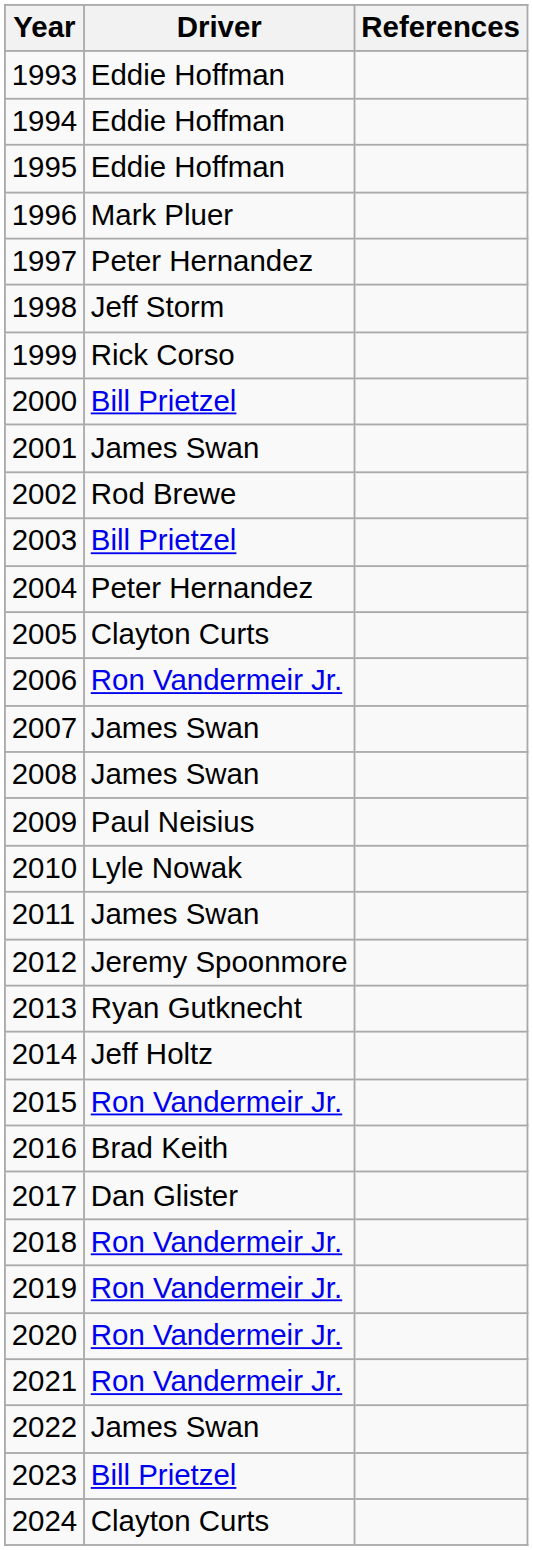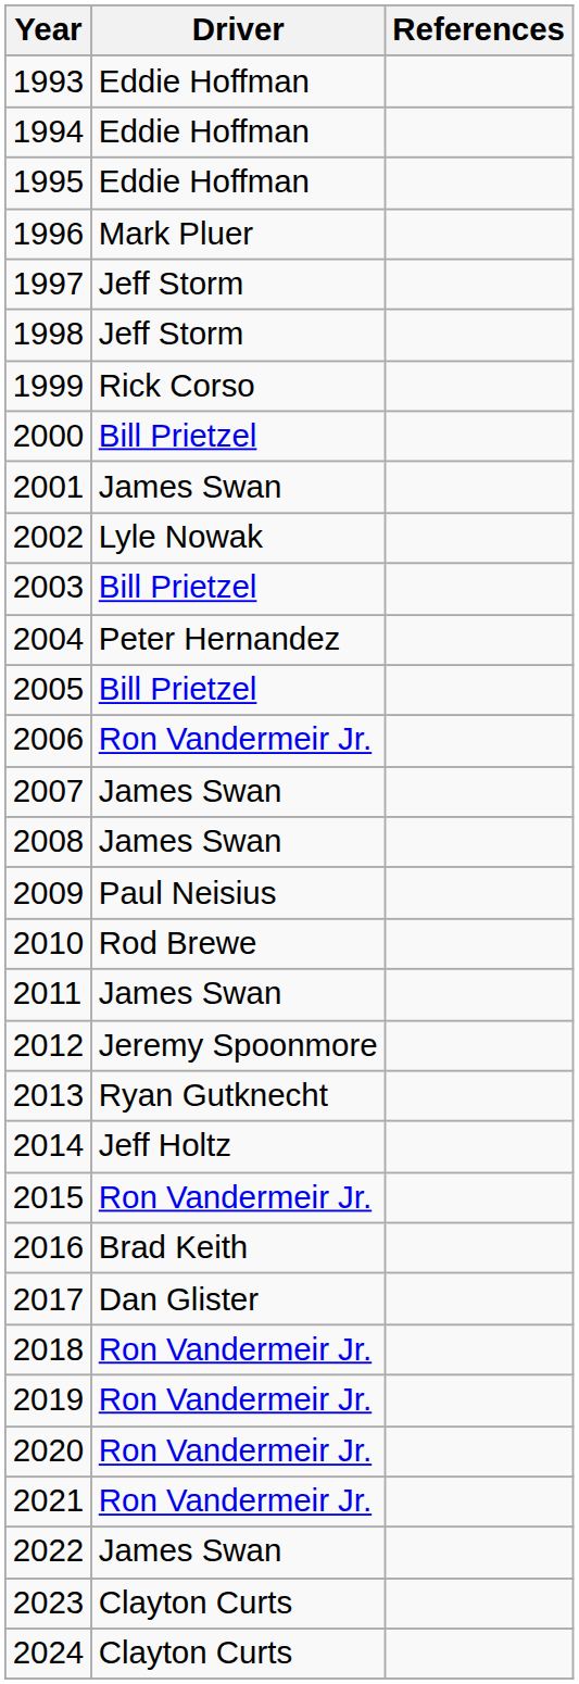 <table class="wikitable sortable">
 <tr>
 <th>Year</th>
 <th>Driver</th>
 <th>References</th>
 </tr>
 <tr>
 <td>1993</td>
 <td>Eddie Hoffman</td>
 <td></td>
 </tr>
 <tr>
 <td>1994</td>
 <td>Eddie Hoffman</td>
 <td></td>
 </tr>
 <tr>
 <td>1995</td>
 <td>Eddie Hoffman</td>
 <td></td>
 </tr>
 <tr>
 <td>1996</td>
 <td>Mark Pluer</td>
 <td></td>
 </tr>
 <tr>
 <td>1997</td>
-<td>Peter Hernandez</td>
+<td>Jeff Storm</td>
 <td></td>
 </tr>
 <tr>
 <td>1998</td>
 <td>Jeff Storm</td>
 <td></td>
 </tr>
 <tr>
 <td>1999</td>
 <td>Rick Corso</td>
 <td></td>
 </tr>
 <tr>
 <td>2000</td>
 <td><a href='#'>Bill Prietzel</a></td>
 <td></td>
 </tr>
 <tr>
 <td>2001</td>
 <td>James Swan</td>
 <td></td>
 </tr>
 <tr>
 <td>2002</td>
-<td>Rod Brewe</td>
+<td>Lyle Nowak</td>
 <td></td>
 </tr>
 <tr>
 <td>2003</td>
 <td><a href='#'>Bill Prietzel</a></td>
 <td></td>
 </tr>
 <tr>
 <td>2004</td>
 <td>Peter Hernandez</td>
 <td></td>
 </tr>
 <tr>
 <td>2005</td>
-<td>Clayton Curts</td>
+<td><a href='#'>Bill Prietzel</a></td>
 <td></td>
 </tr>
 <tr>
 <td>2006</td>
 <td><a href='#'>Ron Vandermeir Jr.</a></td>
 <td></td>
 </tr>
 <tr>
 <td>2007</td>
 <td>James Swan</td>
 <td></td>
 </tr>
 <tr>
 <td>2008</td>
 <td>James Swan</td>
 <td></td>
 </tr>
 <tr>
 <td>2009</td>
 <td>Paul Neisius</td>
 <td></td>
 </tr>
 <tr>
 <td>2010</td>
-<td>Lyle Nowak</td>
+<td>Rod Brewe</td>
 <td></td>
 </tr>
 <tr>
 <td>2011</td>
 <td>James Swan</td>
 <td></td>
 </tr>
 <tr>
 <td>2012</td>
 <td>Jeremy Spoonmore</td>
 <td></td>
 </tr>
 <tr>
 <td>2013</td>
 <td>Ryan Gutknecht</td>
 <td></td>
 </tr>
 <tr>
 <td>2014</td>
 <td>Jeff Holtz</td>
 <td></td>
 </tr>
 <tr>
 <td>2015</td>
 <td><a href='#'>Ron Vandermeir Jr.</a></td>
 <td></td>
 </tr>
 <tr>
 <td>2016</td>
 <td>Brad Keith</td>
 <td></td>
 </tr>
 <tr>
 <td>2017</td>
 <td>Dan Glister</td>
 <td></td>
 </tr>
 <tr>
 <td>2018</td>
 <td><a href='#'>Ron Vandermeir Jr.</a></td>
 <td></td>
 </tr>
 <tr>
 <td>2019</td>
 <td><a href='#'>Ron Vandermeir Jr.</a></td>
 <td></td>
 </tr>
 <tr>
 <td>2020</td>
 <td><a href='#'>Ron Vandermeir Jr.</a></td>
 <td></td>
 </tr>
 <tr>
 <td>2021</td>
 <td><a href='#'>Ron Vandermeir Jr.</a></td>
 <td></td>
 </tr>
 <tr>
 <td>2022</td>
 <td>James Swan</td>
 <td></td>
 </tr>
 <tr>
 <td>2023</td>
-<td><a href='#'>Bill Prietzel</a></td>
+<td>Clayton Curts</td>
 <td></td>
 </tr>
 <tr>
 <td>2024</td>
 <td>Clayton Curts</td>
 <td></td>
 </tr>
 </table>
